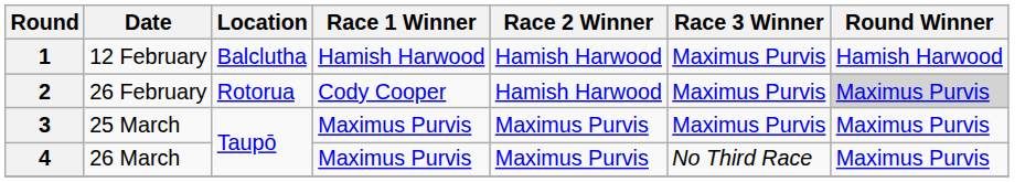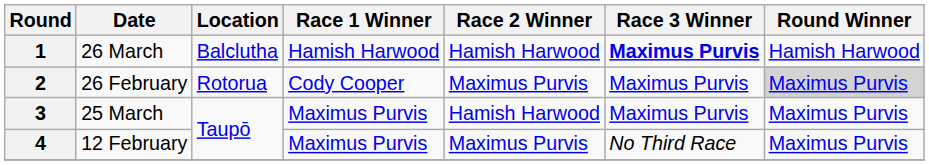 <table class="wikitable" style="font-size: 85%;">
 <tr>
 <th>Round</th>
 <th>Date</th>
 <th>Location</th>
 <th>Race 1 Winner</th>
 <th>Race 2 Winner</th>
 <th>Race 3 Winner</th>
 <th>Round Winner</th>
 </tr>
 <tr>
 <th>1</th>
-<td>12 February</td>
+<td>26 March</td>
 <td><a href='#'>Balclutha</a></td>
 <td> <a href='#'>Hamish Harwood</a></td>
 <td> <a href='#'>Hamish Harwood</a></td>
-<td> <a href='#'>Maximus Purvis</a></td>
+<td><strong> <a href='#'>Maximus Purvis</a></strong></td>
 <td> <a href='#'>Hamish Harwood</a></td>
 </tr>
 <tr>
 <th>2</th>
 <td>26 February</td>
 <td><a href='#'>Rotorua</a></td>
 <td> <a href='#'>Cody Cooper</a></td>
-<td> <a href='#'>Hamish Harwood</a></td>
+<td> <a href='#'>Maximus Purvis</a></td>
 <td> <a href='#'>Maximus Purvis</a></td>
 <td style="background: lightgrey;"> <a href='#'>Maximus Purvis</a></td>
 </tr>
 <tr>
 <th>3</th>
 <td>25 March</td>
 <td rowspan=2><a href='#'>Taupō</a></td>
 <td> <a href='#'>Maximus Purvis</a></td>
-<td> <a href='#'>Maximus Purvis</a></td>
+<td> <a href='#'>Hamish Harwood</a></td>
 <td> <a href='#'>Maximus Purvis</a></td>
 <td> <a href='#'>Maximus Purvis</a></td>
 </tr>
 <tr>
 <th>4</th>
-<td>26 March</td>
+<td>12 February</td>
 <td> <a href='#'>Maximus Purvis</a></td>
 <td> <a href='#'>Maximus Purvis</a></td>
 <td><em>No Third Race</em></td>
 <td> <a href='#'>Maximus Purvis</a></td>
 </tr>
 <tr>
 </tr>
 </table>
